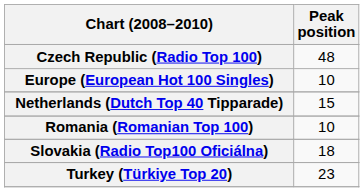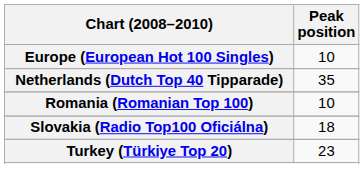 <table class="wikitable sortable plainrowheaders" style="text-align:center">
 <tr>
 <th scope="col" style="width:19em;">Chart (2008–2010)</th>
 <th scope="col">Peak<br>position</th>
 </tr>
 <tr>
 </tr>
 <tr>
 </tr>
 <tr>
-</tr>
-<tr>
-<th scope="row">Czech Republic (<a href='#'>Radio Top 100</a>)</th>
-<td>48</td>
 </tr>
 <tr>
 <th scope="row">Europe (<a href='#'>European Hot 100 Singles</a>)</th>
 <td>10</td>
 </tr>
 <tr>
 </tr>
 <tr>
 </tr>
 <tr>
 </tr>
 <tr>
 <th scope="row">Netherlands (<a href='#'>Dutch Top 40</a> Tipparade)</th>
-<td>15</td>
+<td>35</td>
 </tr>
 <tr>
 </tr>
 <tr>
 </tr>
 <tr>
 <th scope="row">Romania (<a href='#'>Romanian Top 100</a>)</th>
 <td>10</td>
 </tr>
 <tr>
 </tr>
 <tr>
 <th scope="row">Slovakia (<a href='#'>Radio Top100 Oficiálna</a>)</th>
 <td>18</td>
 </tr>
 <tr>
 </tr>
 <tr>
 </tr>
 <tr>
 <th scope="row">Turkey (<a href='#'>Türkiye Top 20</a>)</th>
 <td>23</td>
 </tr>
 <tr>
 </tr>
 <tr>
 </tr>
 <tr>
 </tr>
 </table>
